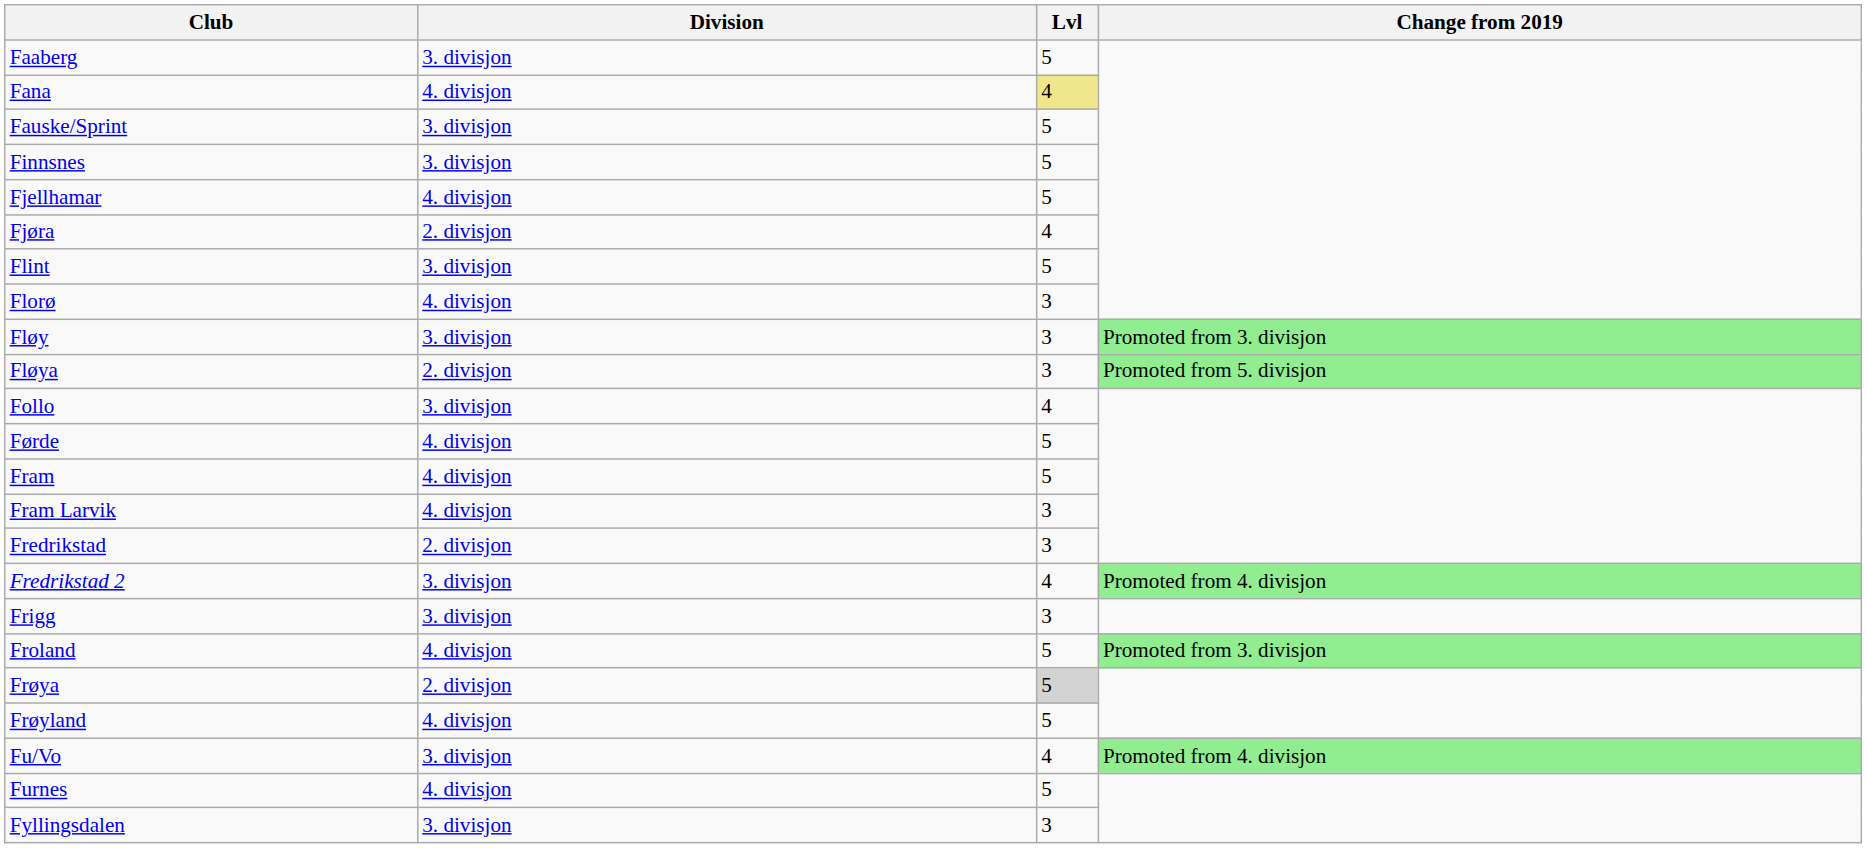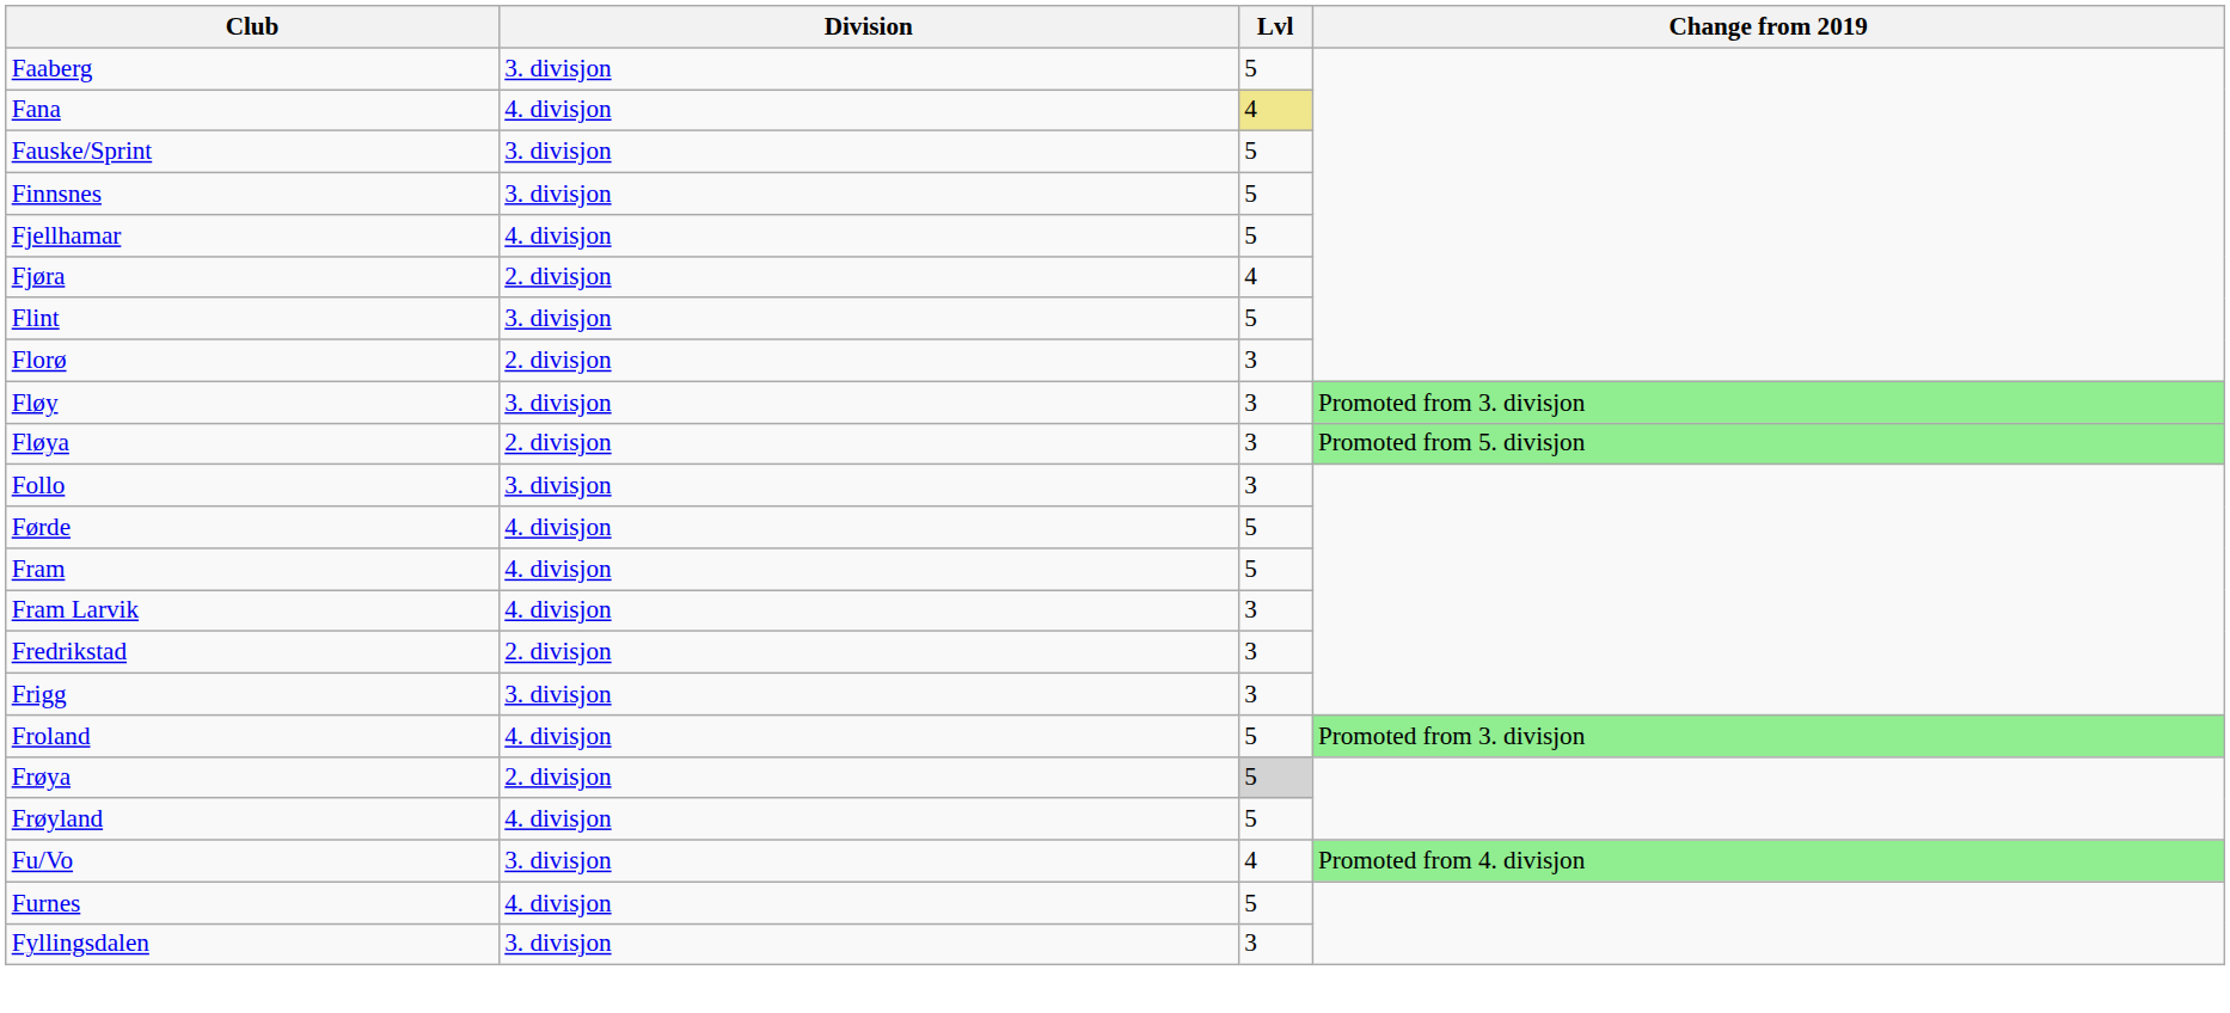 <table class="wikitable sortable" width=100% style="font-size:90%">
 <tr>
 <th width=20%>Club</th>
 <th width=30%>Division</th>
 <th width=3%>Lvl</th>
 <th width=37%>Change from 2019</th>
 </tr>
 <tr>
 <td><a href='#'>Faaberg</a></td>
 <td><a href='#'>3. divisjon</a></td>
 <td>5</td>
 </tr>
 <tr>
 <td><a href='#'>Fana</a></td>
 <td><a href='#'>4. divisjon</a></td>
 <td style="background: khaki;">4</td>
 </tr>
 <tr>
 <td><a href='#'>Fauske/Sprint</a></td>
 <td><a href='#'>3. divisjon</a></td>
 <td>5</td>
 </tr>
 <tr>
 <td><a href='#'>Finnsnes</a></td>
 <td><a href='#'>3. divisjon</a></td>
 <td>5</td>
 </tr>
 <tr>
 <td><a href='#'>Fjellhamar</a></td>
 <td><a href='#'>4. divisjon</a></td>
 <td>5</td>
 </tr>
 <tr>
 <td><a href='#'>Fjøra</a></td>
 <td><a href='#'>2. divisjon</a></td>
 <td>4</td>
 </tr>
 <tr>
 <td><a href='#'>Flint</a></td>
 <td><a href='#'>3. divisjon</a></td>
 <td>5</td>
 </tr>
 <tr>
 <td><a href='#'>Florø</a></td>
-<td><a href='#'>4. divisjon</a></td>
+<td><a href='#'>2. divisjon</a></td>
 <td>3</td>
 </tr>
 <tr>
 <td><a href='#'>Fløy</a></td>
 <td><a href='#'>3. divisjon</a></td>
 <td>3</td>
 <td style="background:lightgreen">Promoted from 3. divisjon</td>
 </tr>
 <tr>
 <td><a href='#'>Fløya</a></td>
 <td><a href='#'>2. divisjon</a></td>
 <td>3</td>
 <td style="background:lightgreen">Promoted from 5. divisjon</td>
 </tr>
 <tr>
 <td><a href='#'>Follo</a></td>
 <td><a href='#'>3. divisjon</a></td>
-<td>4</td>
+<td>3</td>
 </tr>
 <tr>
 <td><a href='#'>Førde</a></td>
 <td><a href='#'>4. divisjon</a></td>
 <td>5</td>
 </tr>
 <tr>
 <td><a href='#'>Fram</a></td>
 <td><a href='#'>4. divisjon</a></td>
 <td>5</td>
 </tr>
 <tr>
 <td><a href='#'>Fram Larvik</a></td>
 <td><a href='#'>4. divisjon</a></td>
 <td>3</td>
 </tr>
 <tr>
 <td><a href='#'>Fredrikstad</a></td>
 <td><a href='#'>2. divisjon</a></td>
 <td>3</td>
-</tr>
-<tr>
-<td><em><a href='#'>Fredrikstad 2</a></em></td>
-<td><a href='#'>3. divisjon</a></td>
-<td>4</td>
-<td style="background:lightgreen">Promoted from 4. divisjon</td>
 </tr>
 <tr>
 <td><a href='#'>Frigg</a></td>
 <td><a href='#'>3. divisjon</a></td>
 <td>3</td>
 </tr>
 <tr>
 <td><a href='#'>Froland</a></td>
 <td><a href='#'>4. divisjon</a></td>
 <td>5</td>
 <td style="background:lightgreen">Promoted from 3. divisjon</td>
 </tr>
 <tr>
 <td><a href='#'>Frøya</a></td>
 <td><a href='#'>2. divisjon</a></td>
 <td style="background: lightgrey;">5</td>
 </tr>
 <tr>
 <td><a href='#'>Frøyland</a></td>
 <td><a href='#'>4. divisjon</a></td>
 <td>5</td>
 </tr>
 <tr>
 <td><a href='#'>Fu/Vo</a></td>
 <td><a href='#'>3. divisjon</a></td>
 <td>4</td>
 <td style="background:lightgreen">Promoted from 4. divisjon</td>
 </tr>
 <tr>
 <td><a href='#'>Furnes</a></td>
 <td><a href='#'>4. divisjon</a></td>
 <td>5</td>
 </tr>
 <tr>
 <td><a href='#'>Fyllingsdalen</a></td>
 <td><a href='#'>3. divisjon</a></td>
 <td>3</td>
 </tr>
 </table>
